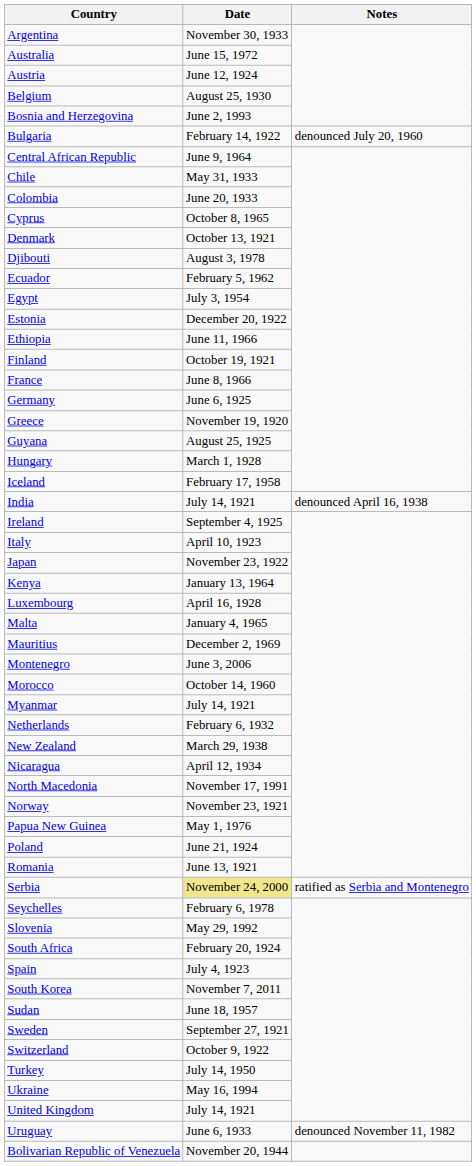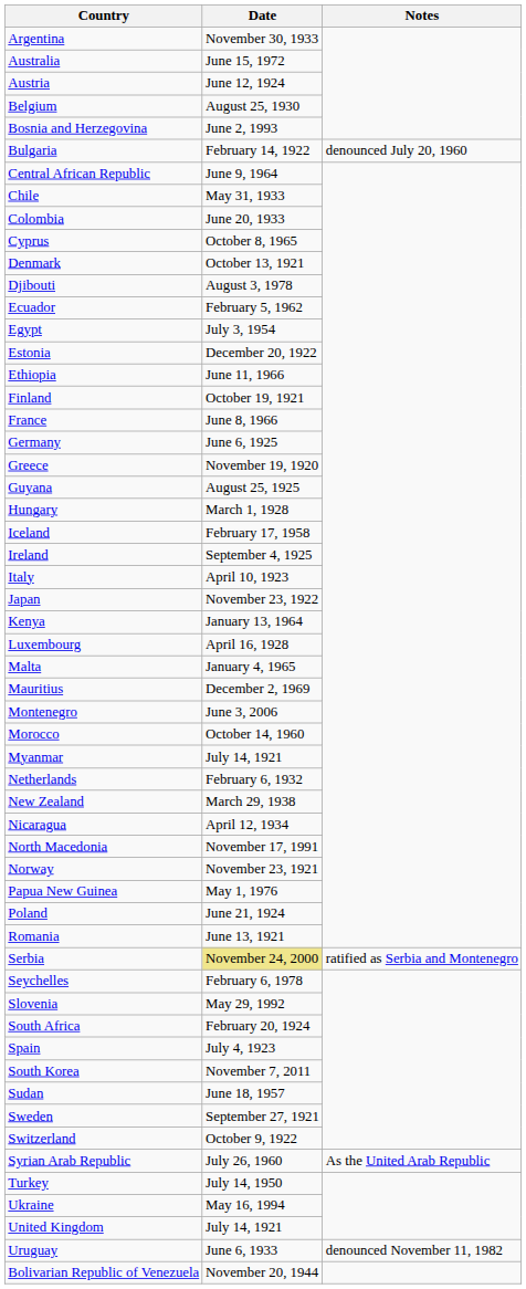 <table class="wikitable">
 <tr>
 <th>Country</th>
 <th>Date</th>
 <th>Notes</th>
 </tr>
 <tr>
 <td><a href='#'>Argentina</a></td>
 <td>November 30, 1933</td>
 </tr>
 <tr>
 <td><a href='#'>Australia</a></td>
 <td>June 15, 1972</td>
 </tr>
 <tr>
 <td><a href='#'>Austria</a></td>
 <td>June 12, 1924</td>
 </tr>
 <tr>
 <td><a href='#'>Belgium</a></td>
 <td>August 25, 1930</td>
 </tr>
 <tr>
 <td><a href='#'>Bosnia and Herzegovina</a></td>
 <td>June 2, 1993</td>
 </tr>
 <tr>
 <td><a href='#'>Bulgaria</a></td>
 <td>February 14, 1922</td>
 <td>denounced July 20, 1960</td>
 </tr>
 <tr>
 <td><a href='#'>Central African Republic</a></td>
 <td>June 9, 1964</td>
 </tr>
 <tr>
 <td><a href='#'>Chile</a></td>
 <td>May 31, 1933</td>
 </tr>
 <tr>
 <td><a href='#'>Colombia</a></td>
 <td>June 20, 1933</td>
 </tr>
 <tr>
 <td><a href='#'>Cyprus</a></td>
 <td>October 8, 1965</td>
 </tr>
 <tr>
 <td><a href='#'>Denmark</a></td>
 <td>October 13, 1921</td>
 </tr>
 <tr>
 <td><a href='#'>Djibouti</a></td>
 <td>August 3, 1978</td>
 </tr>
 <tr>
 <td><a href='#'>Ecuador</a></td>
 <td>February 5, 1962</td>
 </tr>
 <tr>
 <td><a href='#'>Egypt</a></td>
 <td>July 3, 1954</td>
 </tr>
 <tr>
 <td><a href='#'>Estonia</a></td>
 <td>December 20, 1922</td>
 </tr>
 <tr>
 <td><a href='#'>Ethiopia</a></td>
 <td>June 11, 1966</td>
 </tr>
 <tr>
 <td><a href='#'>Finland</a></td>
 <td>October 19, 1921</td>
 </tr>
 <tr>
 <td><a href='#'>France</a></td>
 <td>June 8, 1966</td>
 </tr>
 <tr>
 <td><a href='#'>Germany</a></td>
 <td>June 6, 1925</td>
 </tr>
 <tr>
 <td><a href='#'>Greece</a></td>
 <td>November 19, 1920</td>
 </tr>
 <tr>
 <td><a href='#'>Guyana</a></td>
 <td>August 25, 1925</td>
 </tr>
 <tr>
 <td><a href='#'>Hungary</a></td>
 <td>March 1, 1928</td>
 </tr>
 <tr>
 <td><a href='#'>Iceland</a></td>
 <td>February 17, 1958</td>
-</tr>
-<tr>
-<td><a href='#'>India</a></td>
-<td>July 14, 1921</td>
-<td>denounced April 16, 1938</td>
 </tr>
 <tr>
 <td><a href='#'>Ireland</a></td>
 <td>September 4, 1925</td>
 </tr>
 <tr>
 <td><a href='#'>Italy</a></td>
 <td>April 10, 1923</td>
 </tr>
 <tr>
 <td><a href='#'>Japan</a></td>
 <td>November 23, 1922</td>
 </tr>
 <tr>
 <td><a href='#'>Kenya</a></td>
 <td>January 13, 1964</td>
 </tr>
 <tr>
 <td><a href='#'>Luxembourg</a></td>
 <td>April 16, 1928</td>
 </tr>
 <tr>
 <td><a href='#'>Malta</a></td>
 <td>January 4, 1965</td>
 </tr>
 <tr>
 <td><a href='#'>Mauritius</a></td>
 <td>December 2, 1969</td>
 </tr>
 <tr>
 <td><a href='#'>Montenegro</a></td>
 <td>June 3, 2006</td>
 </tr>
 <tr>
 <td><a href='#'>Morocco</a></td>
 <td>October 14, 1960</td>
 </tr>
 <tr>
 <td><a href='#'>Myanmar</a></td>
 <td>July 14, 1921</td>
 </tr>
 <tr>
 <td><a href='#'>Netherlands</a></td>
 <td>February 6, 1932</td>
 </tr>
 <tr>
 <td><a href='#'>New Zealand</a></td>
 <td>March 29, 1938</td>
 </tr>
 <tr>
 <td><a href='#'>Nicaragua</a></td>
 <td>April 12, 1934</td>
 </tr>
 <tr>
 <td><a href='#'>North Macedonia</a></td>
 <td>November 17, 1991</td>
 </tr>
 <tr>
 <td><a href='#'>Norway</a></td>
 <td>November 23, 1921</td>
 </tr>
 <tr>
 <td><a href='#'>Papua New Guinea</a></td>
 <td>May 1, 1976</td>
 </tr>
 <tr>
 <td><a href='#'>Poland</a></td>
 <td>June 21, 1924</td>
 </tr>
 <tr>
 <td><a href='#'>Romania</a></td>
 <td>June 13, 1921</td>
 </tr>
 <tr>
 <td><a href='#'>Serbia</a></td>
 <td style="background: khaki;">November 24, 2000</td>
 <td>ratified as <a href='#'>Serbia and Montenegro</a></td>
 </tr>
 <tr>
 <td><a href='#'>Seychelles</a></td>
 <td>February 6, 1978</td>
 </tr>
 <tr>
 <td><a href='#'>Slovenia</a></td>
 <td>May 29, 1992</td>
 </tr>
 <tr>
 <td><a href='#'>South Africa</a></td>
 <td>February 20, 1924</td>
 </tr>
 <tr>
 <td><a href='#'>Spain</a></td>
 <td>July 4, 1923</td>
 </tr>
 <tr>
 <td><a href='#'>South Korea</a></td>
 <td>November 7, 2011</td>
 </tr>
 <tr>
 <td><a href='#'>Sudan</a></td>
 <td>June 18, 1957</td>
 </tr>
 <tr>
 <td><a href='#'>Sweden</a></td>
 <td>September 27, 1921</td>
 </tr>
 <tr>
 <td><a href='#'>Switzerland</a></td>
 <td>October 9, 1922</td>
 </tr>
 <tr>
+<td><a href='#'>Syrian Arab Republic</a></td>
+<td>July 26, 1960</td>
+<td>As the <a href='#'>United Arab Republic</a></td>
+</tr>
+<tr>
 <td><a href='#'>Turkey</a></td>
 <td>July 14, 1950</td>
 </tr>
 <tr>
 <td><a href='#'>Ukraine</a></td>
 <td>May 16, 1994</td>
 </tr>
 <tr>
 <td><a href='#'>United Kingdom</a></td>
 <td>July 14, 1921</td>
 </tr>
 <tr>
 <td><a href='#'>Uruguay</a></td>
 <td>June 6, 1933</td>
 <td>denounced November 11, 1982</td>
 </tr>
 <tr>
 <td><a href='#'>Bolivarian Republic of Venezuela</a></td>
 <td>November 20, 1944</td>
 </tr>
 </table>
